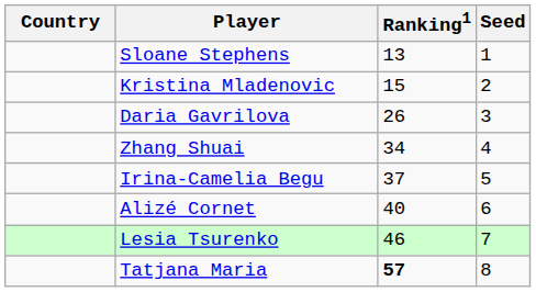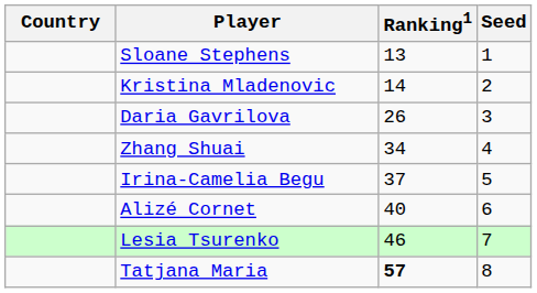 <table class="sortable wikitable">
 <tr>
 <th width="70">Country</th>
 <th width="175">Player</th>
 <th>Ranking<sup>1</sup></th>
 <th>Seed</th>
 </tr>
 <tr>
 <td></td>
 <td><a href='#'>Sloane Stephens</a></td>
 <td>13</td>
 <td>1</td>
 </tr>
 <tr>
 <td></td>
 <td><a href='#'>Kristina Mladenovic</a></td>
-<td>15</td>
+<td>14</td>
 <td>2</td>
 </tr>
 <tr>
 <td></td>
 <td><a href='#'>Daria Gavrilova</a></td>
 <td>26</td>
 <td>3</td>
 </tr>
 <tr>
 <td></td>
 <td><a href='#'>Zhang Shuai</a></td>
 <td>34</td>
 <td>4</td>
 </tr>
 <tr>
 <td></td>
 <td><a href='#'>Irina-Camelia Begu</a></td>
 <td>37</td>
 <td>5</td>
 </tr>
 <tr>
 <td></td>
 <td><a href='#'>Alizé Cornet</a></td>
 <td>40</td>
 <td>6</td>
 </tr>
 <tr style="background:#cfc;">
 <td></td>
 <td><a href='#'>Lesia Tsurenko</a></td>
 <td>46</td>
 <td>7</td>
 </tr>
 <tr>
 <td></td>
 <td><a href='#'>Tatjana Maria</a></td>
 <td><strong>57</strong></td>
 <td>8</td>
 </tr>
 </table>
